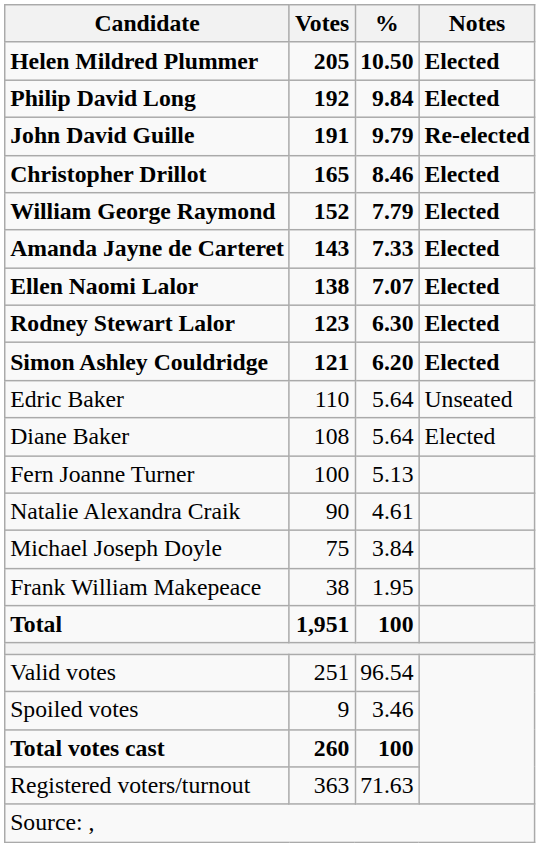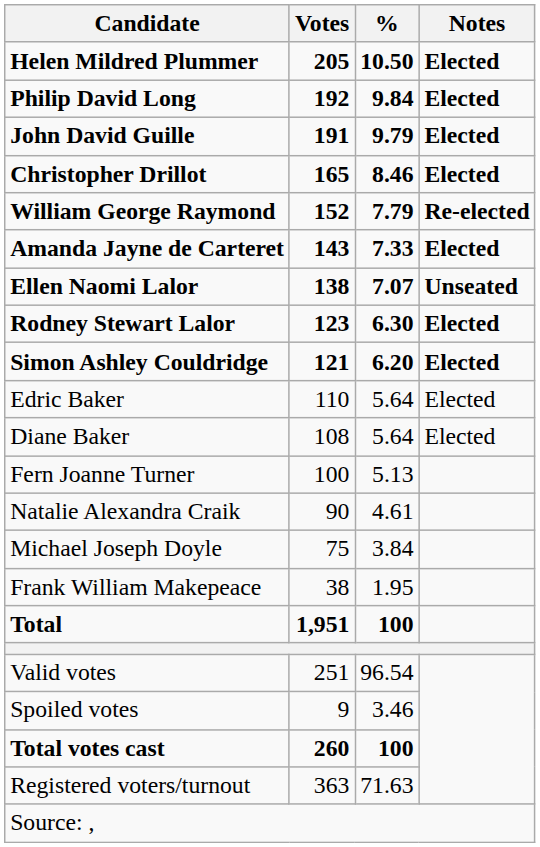 <table class=wikitable style=text-align:right>
 <tr>
 <th>Candidate</th>
 <th>Votes</th>
 <th>%</th>
 <th>Notes</th>
 </tr>
 <tr style="font-weight:bold">
 <td align=left>Helen Mildred Plummer</td>
 <td>205</td>
 <td>10.50</td>
 <td align=left>Elected</td>
 </tr>
 <tr style="font-weight:bold">
 <td align=left>Philip David Long</td>
 <td>192</td>
 <td>9.84</td>
 <td align=left>Elected</td>
 </tr>
 <tr style="font-weight:bold">
 <td align=left>John David Guille</td>
 <td>191</td>
 <td>9.79</td>
-<td align=left>Re-elected</td>
+<td align=left>Elected</td>
 </tr>
 <tr style="font-weight:bold">
 <td align=left>Christopher Drillot</td>
 <td>165</td>
 <td>8.46</td>
 <td align=left>Elected</td>
 </tr>
 <tr style="font-weight:bold">
 <td align=left>William George Raymond</td>
 <td>152</td>
 <td>7.79</td>
-<td align=left>Elected</td>
+<td align=left>Re-elected</td>
 </tr>
 <tr style="font-weight:bold">
 <td align=left>Amanda Jayne de Carteret</td>
 <td>143</td>
 <td>7.33</td>
 <td align=left>Elected</td>
 </tr>
 <tr style="font-weight:bold">
 <td align=left>Ellen Naomi Lalor</td>
 <td>138</td>
 <td>7.07</td>
-<td align=left>Elected</td>
+<td align=left>Unseated</td>
 </tr>
 <tr style="font-weight:bold">
 <td align=left>Rodney Stewart Lalor</td>
 <td>123</td>
 <td>6.30</td>
 <td align=left>Elected</td>
 </tr>
 <tr style="font-weight:bold">
 <td align=left>Simon Ashley Couldridge</td>
 <td>121</td>
 <td>6.20</td>
 <td align=left>Elected</td>
 </tr>
 <tr>
 <td align=left>Edric Baker</td>
 <td>110</td>
 <td>5.64</td>
-<td align=left>Unseated</td>
+<td align=left>Elected</td>
 </tr>
 <tr>
 <td align=left>Diane Baker</td>
 <td>108</td>
 <td>5.64</td>
 <td align=left>Elected</td>
 </tr>
 <tr>
 <td align=left>Fern Joanne Turner</td>
 <td>100</td>
 <td>5.13</td>
 <td></td>
 </tr>
 <tr>
 <td align=left>Natalie Alexandra Craik</td>
 <td>90</td>
 <td>4.61</td>
 <td></td>
 </tr>
 <tr>
 <td align=left>Michael Joseph Doyle</td>
 <td>75</td>
 <td>3.84</td>
 <td></td>
 </tr>
 <tr>
 <td align=left>Frank William Makepeace</td>
 <td>38</td>
 <td>1.95</td>
 <td></td>
 </tr>
 <tr style="font-weight:bold">
 <td align=left>Total</td>
 <td>1,951</td>
 <td>100</td>
 <td></td>
 </tr>
 <tr>
 <th colspan=4></th>
 </tr>
 <tr>
 <td align=left>Valid votes</td>
 <td>251</td>
 <td>96.54</td>
 <td rowspan=4></td>
 </tr>
 <tr>
 <td align=left>Spoiled votes</td>
 <td>9</td>
 <td>3.46</td>
 </tr>
 <tr style="font-weight:bold">
 <td align=left>Total votes cast</td>
 <td>260</td>
 <td>100</td>
 </tr>
 <tr>
 <td align=left>Registered voters/turnout</td>
 <td>363</td>
 <td>71.63</td>
 </tr>
 <tr>
 <td align=left colspan=4>Source: , </td>
 </tr>
 </table>
